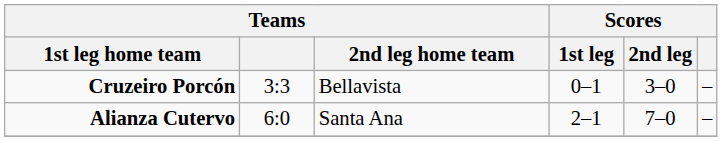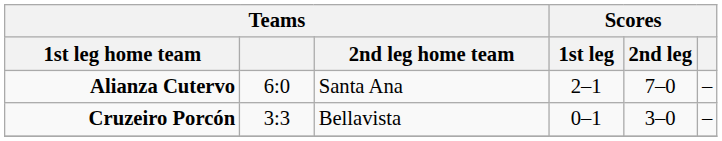 <table class="wikitable" style="text-align: center;">
 <tr>
 <th colspan=3>Teams</th>
 <th colspan=3>Scores</th>
 </tr>
 <tr>
 <th width="175">1st leg home team</th>
 <th width="50"></th>
 <th width="175">2nd leg home team</th>
 <th width="50">1st leg</th>
 <th width="50">2nd leg</th>
 <th></th>
 </tr>
 <tr>
+<td align=right><strong>Alianza Cutervo</strong></td>
+<td>6:0</td>
+<td align=left>Santa Ana</td>
+<td>2–1</td>
+<td>7–0</td>
+<td>–</td>
+</tr>
+<tr>
 <td align=right><strong>Cruzeiro Porcón</strong></td>
 <td>3:3</td>
 <td align=left>Bellavista</td>
 <td>0–1</td>
 <td>3–0</td>
 <td>–</td>
 </tr>
 <tr>
-<td align=right><strong>Alianza Cutervo</strong></td>
-<td>6:0</td>
-<td align=left>Santa Ana</td>
-<td>2–1</td>
-<td>7–0</td>
-<td>–</td>
-</tr>
-<tr>
 </tr>
 </table>
